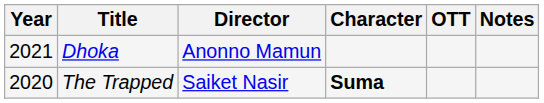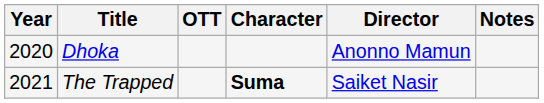 <table class="wikitable sortable" style="background:#F5F5F5;">
 <tr>
 <th>Year</th>
 <th>Title</th>
+<th>OTT</th>
+<th>Character</th>
 <th>Director</th>
-<th>Character</th>
-<th>OTT</th>
 <th>Notes</th>
 </tr>
 <tr>
-<td>2021</td>
+<td>2020</td>
 <td><em><a href='#'>Dhoka</a></em></td>
-<td><a href='#'>Anonno Mamun</a></td>
 <td></td>
 <td></td>
+<td><a href='#'>Anonno Mamun</a></td>
 <td></td>
 </tr>
 <tr>
-<td>2020</td>
+<td>2021</td>
 <td><em>The Trapped</em></td>
+<td></td>
+<td><strong>Suma</strong></td>
 <td><a href='#'>Saiket Nasir</a></td>
-<td><strong>Suma</strong></td>
-<td></td>
 <td></td>
 </tr>
 </table>
